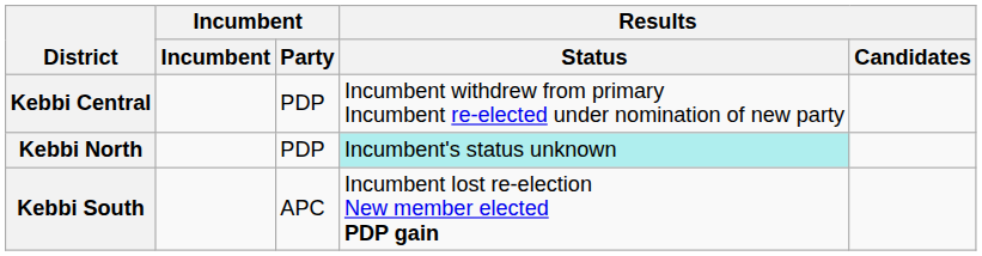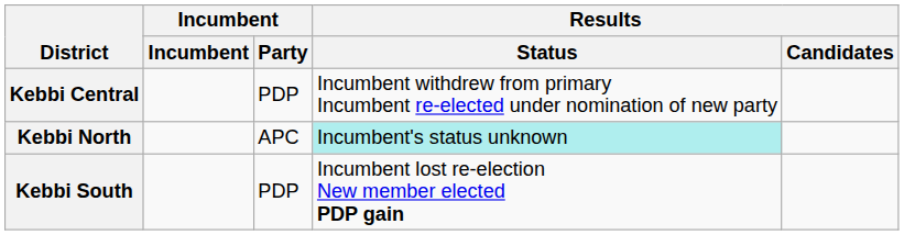 <table class="wikitable sortable">
 <tr valign=bottom>
 <th rowspan=2>District</th>
 <th colspan=2>Incumbent</th>
 <th colspan=2>Results</th>
 </tr>
 <tr valign=bottom>
 <th>Incumbent</th>
 <th>Party</th>
 <th>Status</th>
 <th>Candidates</th>
 </tr>
 <tr>
 <th>Kebbi Central</th>
 <td></td>
 <td>PDP</td>
 <td>Incumbent withdrew from primary<br>Incumbent <a href='#'>re-elected</a> under nomination of new party</td>
 <td nowrap></td>
 </tr>
 <tr>
 <th>Kebbi North</th>
 <td></td>
-<td>PDP</td>
+<td>APC</td>
 <td style="background: paleturquoise;">Incumbent's status unknown</td>
 <td nowrap></td>
 </tr>
 <tr>
 <th>Kebbi South</th>
 <td></td>
-<td>APC</td>
+<td>PDP</td>
 <td>Incumbent lost re-election<br><a href='#'>New member elected</a><br><strong>PDP gain</strong></td>
 <td nowrap></td>
 </tr>
 </table>
